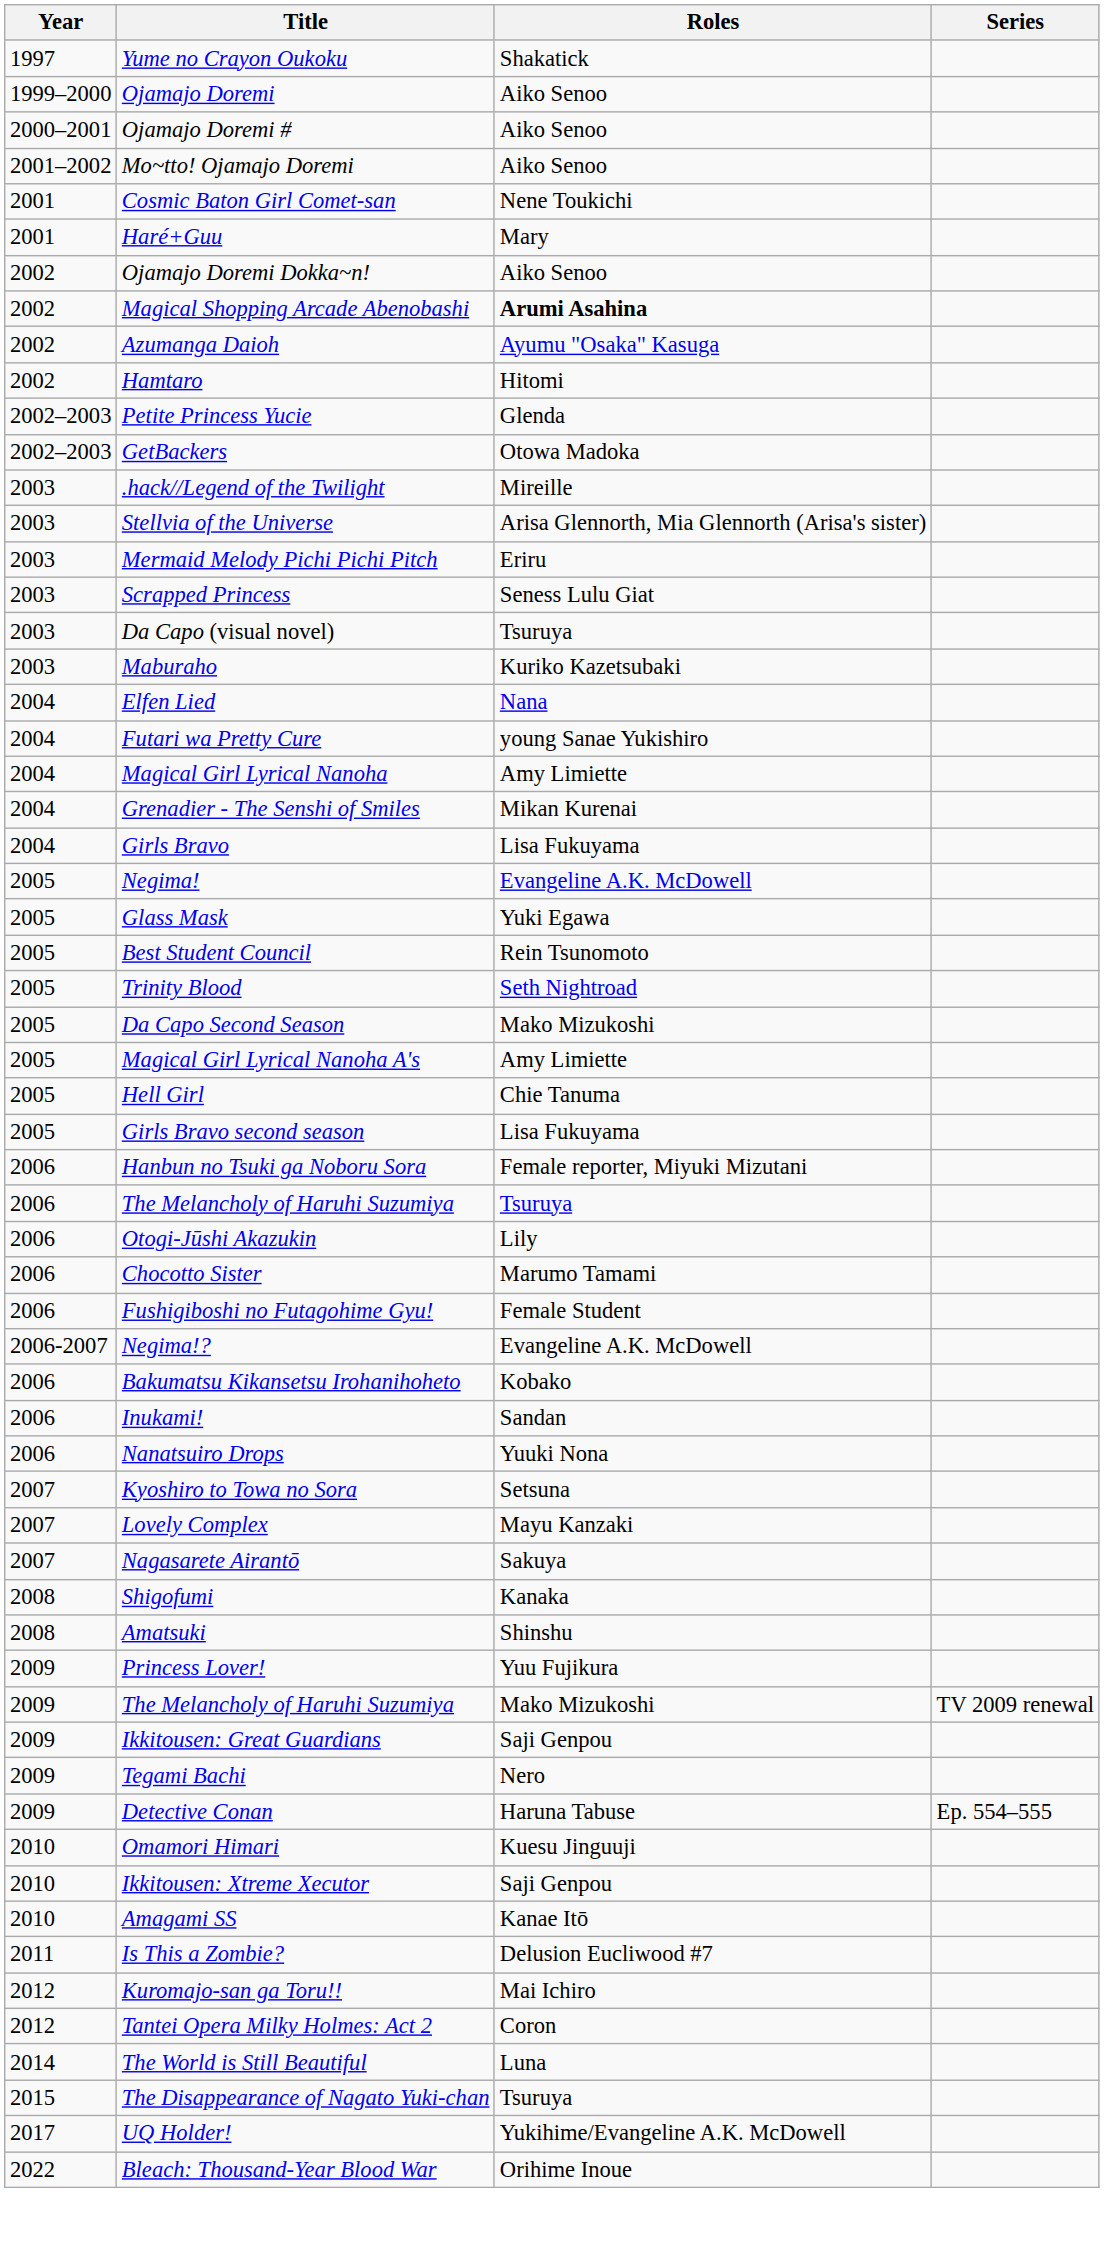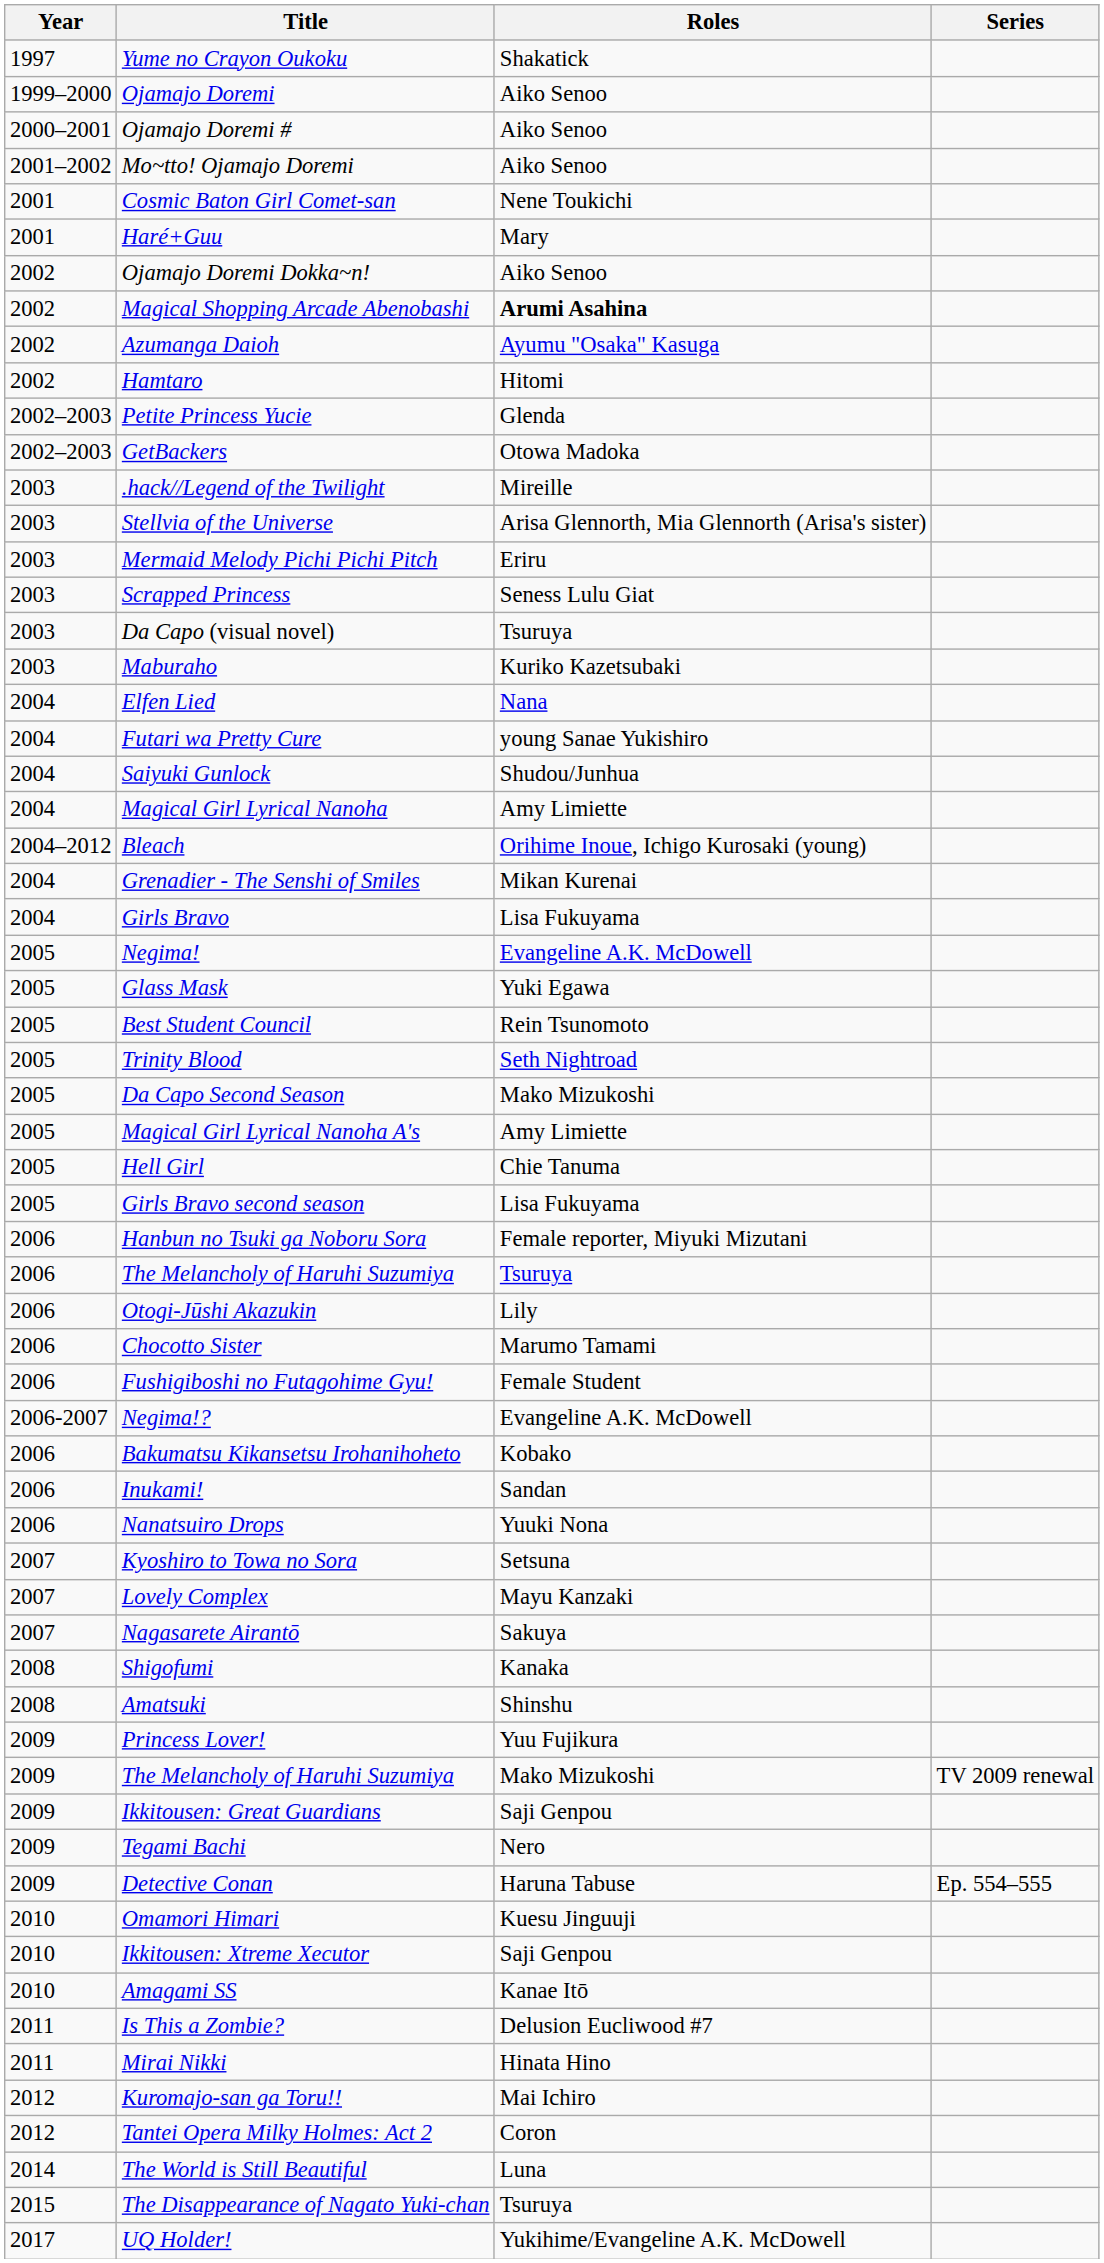 <table class="wikitable sortable">
 <tr>
 <th>Year</th>
 <th>Title</th>
 <th>Roles</th>
 <th>Series</th>
 </tr>
 <tr>
 <td>1997</td>
 <td><em><a href='#'>Yume no Crayon Oukoku</a></em></td>
 <td>Shakatick</td>
 <td></td>
 </tr>
 <tr>
 <td>1999–2000</td>
 <td><em><a href='#'>Ojamajo Doremi</a></em></td>
 <td>Aiko Senoo</td>
 <td></td>
 </tr>
 <tr>
 <td>2000–2001</td>
 <td><em>Ojamajo Doremi #</em></td>
 <td>Aiko Senoo</td>
 <td></td>
 </tr>
 <tr>
 <td>2001–2002</td>
 <td><em>Mo~tto! Ojamajo Doremi</em></td>
 <td>Aiko Senoo</td>
 <td></td>
 </tr>
 <tr>
 <td>2001</td>
 <td><em><a href='#'>Cosmic Baton Girl Comet-san</a></em></td>
 <td>Nene Toukichi</td>
 <td></td>
 </tr>
 <tr>
 <td>2001</td>
 <td><em><a href='#'>Haré+Guu</a></em></td>
 <td>Mary</td>
 <td></td>
 </tr>
 <tr>
 <td>2002</td>
 <td><em>Ojamajo Doremi Dokka~n!</em></td>
 <td>Aiko Senoo</td>
 <td></td>
 </tr>
 <tr>
 <td>2002</td>
 <td><em><a href='#'>Magical Shopping Arcade Abenobashi</a></em></td>
 <td><strong>Arumi Asahina</strong></td>
 <td></td>
 </tr>
 <tr>
 <td>2002</td>
 <td><em><a href='#'>Azumanga Daioh</a></em></td>
 <td><a href='#'>Ayumu "Osaka" Kasuga</a></td>
 <td></td>
 </tr>
 <tr>
 <td>2002</td>
 <td><em><a href='#'>Hamtaro</a></em></td>
 <td>Hitomi</td>
 <td></td>
 </tr>
 <tr>
 <td>2002–2003</td>
 <td><em><a href='#'>Petite Princess Yucie</a></em></td>
 <td>Glenda</td>
 <td></td>
 </tr>
 <tr>
 <td>2002–2003</td>
 <td><em><a href='#'>GetBackers</a></em></td>
 <td>Otowa Madoka</td>
 <td></td>
 </tr>
 <tr>
 <td>2003</td>
 <td><em><a href='#'>.hack//Legend of the Twilight</a></em></td>
 <td>Mireille</td>
 <td></td>
 </tr>
 <tr>
 <td>2003</td>
 <td><em><a href='#'>Stellvia of the Universe</a></em></td>
 <td>Arisa Glennorth, Mia Glennorth (Arisa's sister)</td>
 <td></td>
 </tr>
 <tr>
 <td>2003</td>
 <td><em><a href='#'>Mermaid Melody Pichi Pichi Pitch</a></em></td>
 <td>Eriru</td>
 <td></td>
 </tr>
 <tr>
 <td>2003</td>
 <td><em><a href='#'>Scrapped Princess</a></em></td>
 <td>Seness Lulu Giat</td>
 <td></td>
 </tr>
 <tr>
 <td>2003</td>
 <td><em>Da Capo</em> (visual novel)</td>
 <td>Tsuruya</td>
 <td></td>
 </tr>
 <tr>
 <td>2003</td>
 <td><em><a href='#'>Maburaho</a></em></td>
 <td>Kuriko Kazetsubaki</td>
 <td></td>
 </tr>
 <tr>
 <td>2004</td>
 <td><em><a href='#'>Elfen Lied</a></em></td>
 <td><a href='#'>Nana</a></td>
 <td></td>
 </tr>
 <tr>
 <td>2004</td>
 <td><em><a href='#'>Futari wa Pretty Cure</a></em></td>
 <td>young Sanae Yukishiro</td>
 <td></td>
 </tr>
 <tr>
 <td>2004</td>
+<td><em><a href='#'>Saiyuki Gunlock</a></em></td>
+<td>Shudou/Junhua</td>
+<td></td>
+</tr>
+<tr>
+<td>2004</td>
 <td><em><a href='#'>Magical Girl Lyrical Nanoha</a></em></td>
 <td>Amy Limiette</td>
+<td></td>
+</tr>
+<tr>
+<td>2004–2012</td>
+<td><em><a href='#'>Bleach</a></em></td>
+<td><a href='#'>Orihime Inoue</a>, Ichigo Kurosaki (young)</td>
 <td></td>
 </tr>
 <tr>
 <td>2004</td>
 <td><em><a href='#'>Grenadier - The Senshi of Smiles</a></em></td>
 <td>Mikan Kurenai</td>
 <td></td>
 </tr>
 <tr>
 <td>2004</td>
 <td><em><a href='#'>Girls Bravo</a></em></td>
 <td>Lisa Fukuyama</td>
 <td></td>
 </tr>
 <tr>
 <td>2005</td>
 <td><em><a href='#'>Negima!</a></em></td>
 <td><a href='#'>Evangeline A.K. McDowell</a></td>
 <td></td>
 </tr>
 <tr>
 <td>2005</td>
 <td><em><a href='#'>Glass Mask</a></em></td>
 <td>Yuki Egawa</td>
 <td></td>
 </tr>
 <tr>
 <td>2005</td>
 <td><em><a href='#'>Best Student Council</a></em></td>
 <td>Rein Tsunomoto</td>
 <td></td>
 </tr>
 <tr>
 <td>2005</td>
 <td><em><a href='#'>Trinity Blood</a></em></td>
 <td><a href='#'>Seth Nightroad</a></td>
 <td></td>
 </tr>
 <tr>
 <td>2005</td>
 <td><em><a href='#'>Da Capo Second Season</a></em></td>
 <td>Mako Mizukoshi</td>
 <td></td>
 </tr>
 <tr>
 <td>2005</td>
 <td><em><a href='#'>Magical Girl Lyrical Nanoha A's</a></em></td>
 <td>Amy Limiette</td>
 <td></td>
 </tr>
 <tr>
 <td>2005</td>
 <td><em><a href='#'>Hell Girl</a></em></td>
 <td>Chie Tanuma</td>
 <td></td>
 </tr>
 <tr>
 <td>2005</td>
 <td><em><a href='#'>Girls Bravo second season</a></em></td>
 <td>Lisa Fukuyama</td>
 <td></td>
 </tr>
 <tr>
 <td>2006</td>
 <td><em><a href='#'>Hanbun no Tsuki ga Noboru Sora</a></em></td>
 <td>Female reporter, Miyuki Mizutani</td>
 <td></td>
 </tr>
 <tr>
 <td>2006</td>
 <td><em><a href='#'>The Melancholy of Haruhi Suzumiya</a></em></td>
 <td><a href='#'>Tsuruya</a></td>
 <td></td>
 </tr>
 <tr>
 <td>2006</td>
 <td><em><a href='#'>Otogi-Jūshi Akazukin</a></em></td>
 <td>Lily</td>
 <td></td>
 </tr>
 <tr>
 <td>2006</td>
 <td><em><a href='#'>Chocotto Sister</a></em></td>
 <td>Marumo Tamami</td>
 <td></td>
 </tr>
 <tr>
 <td>2006</td>
 <td><em><a href='#'>Fushigiboshi no Futagohime Gyu!</a></em></td>
 <td>Female Student</td>
 <td></td>
 </tr>
 <tr>
 <td>2006-2007</td>
 <td><em><a href='#'>Negima!?</a></em></td>
 <td>Evangeline A.K. McDowell</td>
 <td></td>
 </tr>
 <tr>
 <td>2006</td>
 <td><em><a href='#'>Bakumatsu Kikansetsu Irohanihoheto</a></em></td>
 <td>Kobako</td>
 <td></td>
 </tr>
 <tr>
 <td>2006</td>
 <td><em><a href='#'>Inukami!</a></em></td>
 <td>Sandan</td>
 <td></td>
 </tr>
 <tr>
 <td>2006</td>
 <td><em><a href='#'>Nanatsuiro Drops</a></em></td>
 <td>Yuuki Nona</td>
 <td></td>
 </tr>
 <tr>
 <td>2007</td>
 <td><em><a href='#'>Kyoshiro to Towa no Sora</a></em></td>
 <td>Setsuna</td>
 <td></td>
 </tr>
 <tr>
 <td>2007</td>
 <td><em><a href='#'>Lovely Complex</a></em></td>
 <td>Mayu Kanzaki</td>
 <td></td>
 </tr>
 <tr>
 <td>2007</td>
 <td><em><a href='#'>Nagasarete Airantō</a></em></td>
 <td>Sakuya</td>
 <td></td>
 </tr>
 <tr>
 <td>2008</td>
 <td><em><a href='#'>Shigofumi</a></em></td>
 <td>Kanaka</td>
 <td></td>
 </tr>
 <tr>
 <td>2008</td>
 <td><em><a href='#'>Amatsuki</a></em></td>
 <td>Shinshu</td>
 <td></td>
 </tr>
 <tr>
 <td>2009</td>
 <td><em><a href='#'>Princess Lover!</a></em></td>
 <td>Yuu Fujikura</td>
 <td></td>
 </tr>
 <tr>
 <td>2009</td>
 <td><em><a href='#'>The Melancholy of Haruhi Suzumiya</a></em></td>
 <td>Mako Mizukoshi</td>
 <td>TV 2009 renewal</td>
 </tr>
 <tr>
 <td>2009</td>
 <td><em><a href='#'>Ikkitousen: Great Guardians</a></em></td>
 <td>Saji Genpou</td>
 <td></td>
 </tr>
 <tr>
 <td>2009</td>
 <td><em><a href='#'>Tegami Bachi</a></em></td>
 <td>Nero</td>
 <td></td>
 </tr>
 <tr>
 <td>2009</td>
 <td><em><a href='#'>Detective Conan</a></em></td>
 <td>Haruna Tabuse</td>
 <td>Ep. 554–555</td>
 </tr>
 <tr>
 <td>2010</td>
 <td><em><a href='#'>Omamori Himari</a></em></td>
 <td>Kuesu Jinguuji</td>
 <td></td>
 </tr>
 <tr>
 <td>2010</td>
 <td><em><a href='#'>Ikkitousen: Xtreme Xecutor</a></em></td>
 <td>Saji Genpou</td>
 <td></td>
 </tr>
 <tr>
 <td>2010</td>
 <td><em><a href='#'>Amagami SS</a></em></td>
 <td>Kanae Itō</td>
 <td></td>
 </tr>
 <tr>
 <td>2011</td>
 <td><em><a href='#'>Is This a Zombie?</a></em></td>
 <td>Delusion Eucliwood #7</td>
 <td></td>
 </tr>
 <tr>
+<td>2011</td>
+<td><em><a href='#'>Mirai Nikki</a></em></td>
+<td>Hinata Hino</td>
+<td></td>
+</tr>
+<tr>
 <td>2012</td>
 <td><em><a href='#'>Kuromajo-san ga Toru!!</a></em></td>
 <td>Mai Ichiro</td>
 <td></td>
 </tr>
 <tr>
 <td>2012</td>
 <td><em><a href='#'>Tantei Opera Milky Holmes: Act 2</a></em></td>
 <td>Coron</td>
 <td></td>
 </tr>
 <tr>
 <td>2014</td>
 <td><em><a href='#'>The World is Still Beautiful</a></em></td>
 <td>Luna</td>
 <td></td>
 </tr>
 <tr>
 <td>2015</td>
 <td><em><a href='#'>The Disappearance of Nagato Yuki-chan</a></em></td>
 <td>Tsuruya</td>
 <td></td>
 </tr>
 <tr>
 <td>2017</td>
 <td><em><a href='#'>UQ Holder!</a></em></td>
 <td>Yukihime/Evangeline A.K. McDowell</td>
 <td></td>
 </tr>
-<tr>
-<td>2022</td>
-<td><em><a href='#'>Bleach: Thousand-Year Blood War</a></em></td>
-<td>Orihime Inoue</td>
-<td></td>
-</tr>
 </table>
